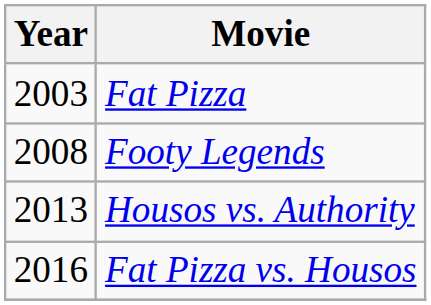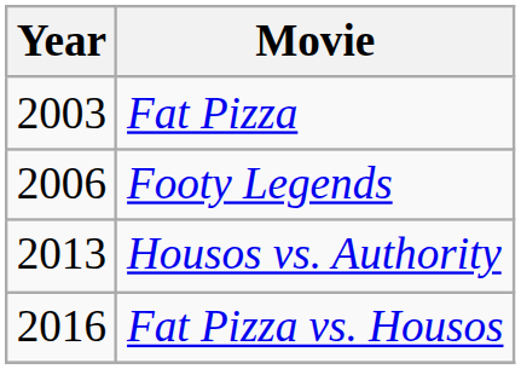 <table class="wikitable" border="1">
 <tr>
 <th>Year</th>
 <th>Movie</th>
 </tr>
 <tr>
 <td>2003</td>
 <td><em><a href='#'>Fat Pizza</a></em></td>
 </tr>
 <tr>
-<td>2008</td>
+<td>2006</td>
 <td><em><a href='#'>Footy Legends</a></em></td>
 </tr>
 <tr>
 <td>2013</td>
 <td><em><a href='#'>Housos vs. Authority</a></em></td>
 </tr>
 <tr>
 <td>2016</td>
 <td><em><a href='#'>Fat Pizza vs. Housos</a></em></td>
 </tr>
 <tr>
 </tr>
 </table>
